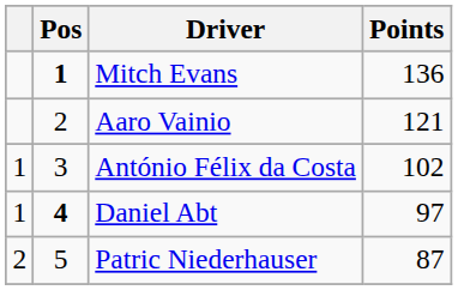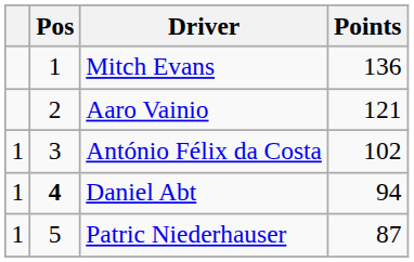 <table class="wikitable" style="font-size: 85%;">
 <tr>
 <th></th>
 <th>Pos</th>
 <th>Driver</th>
 <th>Points</th>
 </tr>
 <tr>
 <td align="left"></td>
-<td align="center"><strong>1</strong></td>
+<td align="center">1</td>
 <td> <a href='#'>Mitch Evans</a></td>
 <td align="right">136</td>
 </tr>
 <tr>
 <td align="left"></td>
 <td align="center">2</td>
 <td> <a href='#'>Aaro Vainio</a></td>
 <td align="right">121</td>
 </tr>
 <tr>
 <td align="left"> 1</td>
 <td align="center">3</td>
 <td> <a href='#'>António Félix da Costa</a></td>
 <td align="right">102</td>
 </tr>
 <tr>
 <td align="left"> 1</td>
 <td align="center"><strong>4</strong></td>
 <td> <a href='#'>Daniel Abt</a></td>
-<td align="right">97</td>
+<td align="right">94</td>
 </tr>
 <tr>
-<td align="left"> 2</td>
+<td align="left"> 1</td>
 <td align="center">5</td>
 <td> <a href='#'>Patric Niederhauser</a></td>
 <td align="right">87</td>
 </tr>
 </table>
